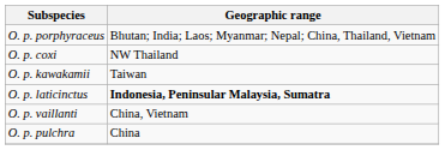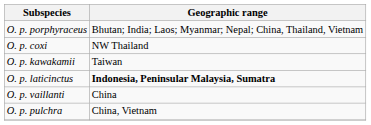 <table class="wikitable sortable">
 <tr>
 <th>Subspecies</th>
 <th>Geographic range</th>
 </tr>
 <tr>
 <td><em>O. p. porphyraceus</em></td>
 <td>Bhutan; India; Laos; Myanmar; Nepal; China, Thailand, Vietnam</td>
 </tr>
 <tr>
 <td><em>O. p. coxi</em></td>
 <td>NW Thailand</td>
 </tr>
 <tr>
 <td><em>O. p. kawakamii</em></td>
 <td>Taiwan</td>
 </tr>
 <tr>
 <td><em>O. p. laticinctus</em></td>
 <td><strong>Indonesia, Peninsular Malaysia, Sumatra</strong></td>
 </tr>
 <tr>
 <td><em>O. p. vaillanti</em></td>
-<td>China, Vietnam</td>
+<td>China</td>
 </tr>
 <tr>
 <td><em>O. p. pulchra</em></td>
-<td>China</td>
+<td>China, Vietnam</td>
 </tr>
 <tr>
 </tr>
 </table>
